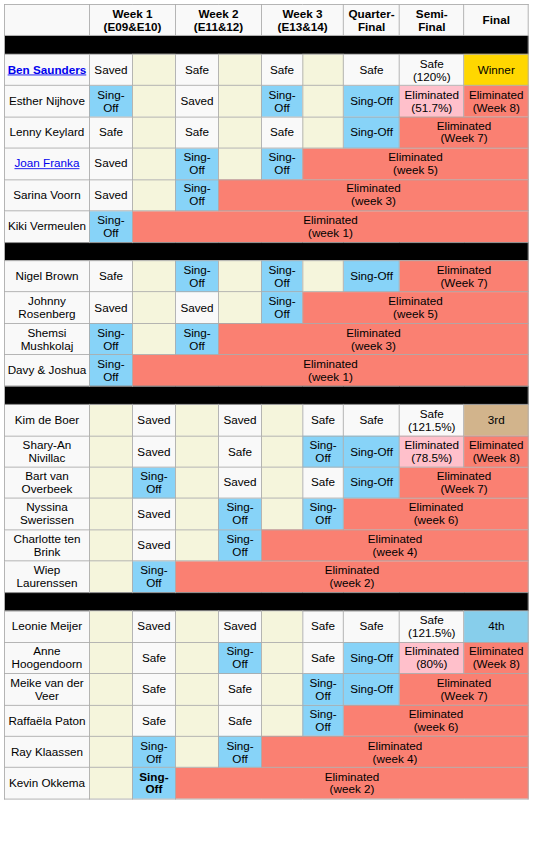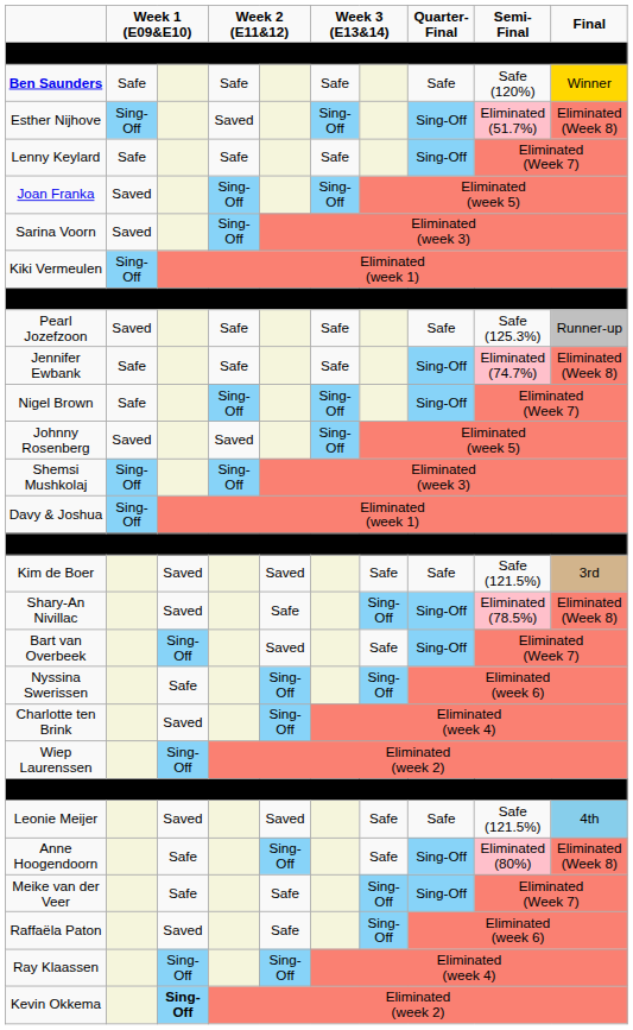 <table class="wikitable" style="text-align:center; font-size:85%">
 <tr>
 <td style="width:14%"></td>
 <td style="width:14%" colspan=2><strong>Week 1 (E09&E10)</strong></td>
 <td style="width:14%" colspan=2><strong>Week 2 (E11&12)</strong></td>
 <td style="width:14%" colspan=2><strong>Week 3 (E13&14)</strong></td>
 <td style="width:7%"><strong>Quarter-Final</strong></td>
 <td style="width:7%"><strong>Semi-Final</strong></td>
 <td style="width:7%"><strong>Final</strong></td>
 </tr>
 <tr>
 <td bgcolor=black colspan=10><span><strong>TEAM VAN VELZEN</strong></span></td>
 </tr>
 <tr>
 <td><strong><a href='#'>Ben Saunders</a></strong></td>
-<td>Saved</td>
+<td>Safe</td>
 <td bgcolor="#f5f5dc"></td>
 <td>Safe</td>
 <td bgcolor="#f5f5dc"></td>
 <td>Safe</td>
 <td bgcolor="#f5f5dc"></td>
 <td>Safe</td>
 <td>Safe<br>(120%)</td>
 <td style="background:gold">Winner</td>
 </tr>
 <tr>
 <td>Esther Nijhove</td>
 <td style="background:#87D3F8">Sing-Off</td>
 <td bgcolor="#f5f5dc"></td>
 <td>Saved</td>
 <td bgcolor="#f5f5dc"></td>
 <td style="background:#87D3F8">Sing-Off</td>
 <td bgcolor="#f5f5dc"></td>
 <td style="background:#87D3F8">Sing-Off</td>
 <td style="background:pink">Eliminated<br>(51.7%)</td>
 <td style="background:#FA8072" colspan=1>Eliminated<br>(Week 8)</td>
 </tr>
 <tr>
 <td>Lenny Keylard</td>
 <td>Safe</td>
 <td bgcolor="#f5f5dc"></td>
 <td>Safe</td>
 <td bgcolor="#f5f5dc"></td>
 <td>Safe</td>
 <td bgcolor="#f5f5dc"></td>
 <td style="background:#87D3F8">Sing-Off</td>
 <td style="background:#FA8072" colspan=2>Eliminated<br>(Week 7)</td>
 </tr>
 <tr>
 <td><a href='#'>Joan Franka</a></td>
 <td>Saved</td>
 <td bgcolor="#f5f5dc"></td>
 <td style="background:#87D3F8">Sing-Off</td>
 <td bgcolor="#f5f5dc"></td>
 <td style="background:#87D3F8">Sing-Off</td>
 <td style="background:#FA8072" colspan=4>Eliminated<br>(week 5)</td>
 </tr>
 <tr>
 <td>Sarina Voorn</td>
 <td>Saved</td>
 <td bgcolor="#f5f5dc"></td>
 <td style="background:#87D3F8">Sing-Off</td>
 <td style="background:#FA8072" colspan=6>Eliminated<br>(week 3)</td>
 </tr>
 <tr>
 <td>Kiki Vermeulen</td>
 <td style="background:#87D3F8">Sing-Off</td>
 <td style="background:#FA8072" colspan=8>Eliminated<br>(week 1)</td>
 </tr>
 <tr>
 <td bgcolor=black colspan=10><span><strong>TEAM NICK&SIMON</strong></span></td>
+</tr>
+<tr>
+<td>Pearl Jozefzoon</td>
+<td>Saved</td>
+<td bgcolor="#f5f5dc"></td>
+<td>Safe</td>
+<td bgcolor="#f5f5dc"></td>
+<td>Safe</td>
+<td bgcolor="#f5f5dc"></td>
+<td>Safe</td>
+<td>Safe<br>(125.3%)</td>
+<td style="background:silver">Runner-up</td>
+</tr>
+<tr>
+<td>Jennifer Ewbank</td>
+<td>Safe</td>
+<td bgcolor="#f5f5dc"></td>
+<td>Safe</td>
+<td bgcolor="#f5f5dc"></td>
+<td>Safe</td>
+<td bgcolor="#f5f5dc"></td>
+<td style="background:#87D3F8">Sing-Off</td>
+<td style="background:pink">Eliminated<br>(74.7%)</td>
+<td style="background:#FA8072" colspan=1>Eliminated<br>(Week 8)</td>
 </tr>
 <tr>
 <td>Nigel Brown</td>
 <td>Safe</td>
 <td bgcolor="#f5f5dc"></td>
 <td style="background:#87D3F8">Sing-Off</td>
 <td bgcolor="#f5f5dc"></td>
 <td style="background:#87D3F8">Sing-Off</td>
 <td bgcolor="#f5f5dc"></td>
 <td style="background:#87D3F8">Sing-Off</td>
 <td style="background:#FA8072" colspan=2>Eliminated<br>(Week 7)</td>
 </tr>
 <tr>
 <td>Johnny Rosenberg</td>
 <td>Saved</td>
 <td bgcolor="#f5f5dc"></td>
 <td>Saved</td>
 <td bgcolor="#f5f5dc"></td>
 <td style="background:#87D3F8">Sing-Off</td>
 <td style="background:#FA8072" colspan=4>Eliminated<br>(week 5)</td>
 </tr>
 <tr>
 <td>Shemsi Mushkolaj</td>
 <td style="background:#87D3F8">Sing-Off</td>
 <td bgcolor="#f5f5dc"></td>
 <td style="background:#87D3F8">Sing-Off</td>
 <td style="background:#FA8072" colspan=6>Eliminated<br>(week 3)</td>
 </tr>
 <tr>
 <td>Davy & Joshua</td>
 <td style="background:#87D3F8">Sing-Off</td>
 <td style="background:#FA8072" colspan=8>Eliminated<br>(week 1)</td>
 </tr>
 <tr>
 <td bgcolor=black colspan=10><span><strong>TEAM ANGELA</strong></span></td>
 </tr>
 <tr>
 <td>Kim de Boer</td>
 <td bgcolor="#f5f5dc"></td>
 <td>Saved</td>
 <td bgcolor="#f5f5dc"></td>
 <td>Saved</td>
 <td bgcolor="#f5f5dc"></td>
 <td>Safe</td>
 <td>Safe</td>
 <td>Safe<br>(121.5%)</td>
 <td style="background:tan">3rd</td>
 </tr>
 <tr>
 <td>Shary-An Nivillac</td>
 <td bgcolor="#f5f5dc"></td>
 <td>Saved</td>
 <td bgcolor="#f5f5dc"></td>
 <td>Safe</td>
 <td bgcolor="#f5f5dc"></td>
 <td style="background:#87D3F8">Sing-Off</td>
 <td style="background:#87D3F8">Sing-Off</td>
 <td style="background:pink">Eliminated<br>(78.5%)</td>
 <td style="background:#FA8072" colspan=1>Eliminated<br>(Week 8)</td>
 </tr>
 <tr>
 <td>Bart van Overbeek</td>
 <td bgcolor="#f5f5dc"></td>
 <td style="background:#87D3F8">Sing-Off</td>
 <td bgcolor="#f5f5dc"></td>
 <td>Saved</td>
 <td bgcolor="#f5f5dc"></td>
 <td>Safe</td>
 <td style="background:#87D3F8">Sing-Off</td>
 <td style="background:#FA8072" colspan=2>Eliminated<br>(Week 7)</td>
 </tr>
 <tr>
 <td>Nyssina Swerissen</td>
 <td bgcolor="#f5f5dc"></td>
-<td>Saved</td>
+<td>Safe</td>
 <td bgcolor="#f5f5dc"></td>
 <td style="background:#87D3F8">Sing-Off</td>
 <td bgcolor="#f5f5dc"></td>
 <td style="background:#87D3F8">Sing-Off</td>
 <td style="background:#FA8072" colspan=3>Eliminated<br>(week 6)</td>
 </tr>
 <tr>
 <td>Charlotte ten Brink</td>
 <td bgcolor="#f5f5dc"></td>
 <td>Saved</td>
 <td bgcolor="#f5f5dc"></td>
 <td style="background:#87D3F8">Sing-Off</td>
 <td style="background:#FA8072" colspan=5>Eliminated<br>(week 4)</td>
 </tr>
 <tr>
 <td>Wiep Laurenssen</td>
 <td bgcolor="#f5f5dc"></td>
 <td style="background:#87D3F8">Sing-Off</td>
 <td style="background:#FA8072" colspan=7>Eliminated<br>(week 2)</td>
 </tr>
 <tr>
 <td bgcolor=black colspan=10><span><strong>TEAM JEROEN</strong></span></td>
 </tr>
 <tr>
 <td>Leonie Meijer</td>
 <td bgcolor="#f5f5dc"></td>
 <td>Saved</td>
 <td bgcolor="#f5f5dc"></td>
 <td>Saved</td>
 <td bgcolor="#f5f5dc"></td>
 <td>Safe</td>
 <td>Safe</td>
 <td>Safe<br>(121.5%)</td>
 <td style="background:skyblue">4th</td>
 </tr>
 <tr>
 <td>Anne Hoogendoorn</td>
 <td bgcolor="#f5f5dc"></td>
 <td>Safe</td>
 <td bgcolor="#f5f5dc"></td>
 <td style="background:#87D3F8">Sing-Off</td>
 <td bgcolor="#f5f5dc"></td>
 <td>Safe</td>
 <td style="background:#87D3F8">Sing-Off</td>
 <td style="background:pink">Eliminated<br>(80%)</td>
 <td style="background:#FA8072" colspan=1>Eliminated<br>(Week 8)</td>
 </tr>
 <tr>
 <td>Meike van der Veer</td>
 <td bgcolor="#f5f5dc"></td>
 <td>Safe</td>
 <td bgcolor="#f5f5dc"></td>
 <td>Safe</td>
 <td bgcolor="#f5f5dc"></td>
 <td style="background:#87D3F8">Sing-Off</td>
 <td style="background:#87D3F8">Sing-Off</td>
 <td style="background:#FA8072" colspan=2>Eliminated<br>(Week 7)</td>
 </tr>
 <tr>
 <td>Raffaëla Paton</td>
 <td bgcolor="#f5f5dc"></td>
-<td>Safe</td>
+<td>Saved</td>
 <td bgcolor="#f5f5dc"></td>
 <td>Safe</td>
 <td bgcolor="#f5f5dc"></td>
 <td style="background:#87D3F8">Sing-Off</td>
 <td style="background:#FA8072" colspan=3>Eliminated<br>(week 6)</td>
 </tr>
 <tr>
 <td>Ray Klaassen</td>
 <td bgcolor="#f5f5dc"></td>
 <td style="background:#87D3F8">Sing-Off</td>
 <td bgcolor="#f5f5dc"></td>
 <td style="background:#87D3F8">Sing-Off</td>
 <td style="background:#FA8072" colspan=5>Eliminated<br>(week 4)</td>
 </tr>
 <tr>
 <td>Kevin Okkema</td>
 <td bgcolor="#f5f5dc"></td>
 <td style="background:#87D3F8"><strong>Sing-Off</strong></td>
 <td style="background:#FA8072" colspan=7>Eliminated<br>(week 2)</td>
 </tr>
 </table>
